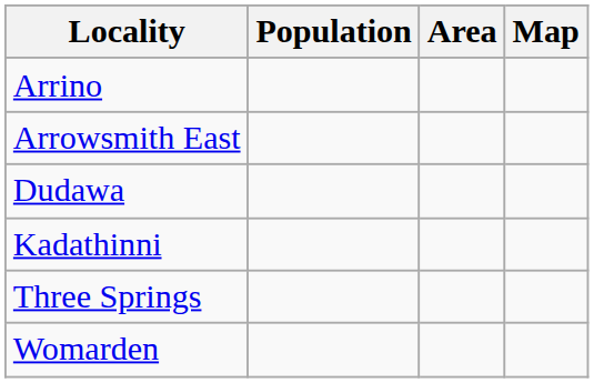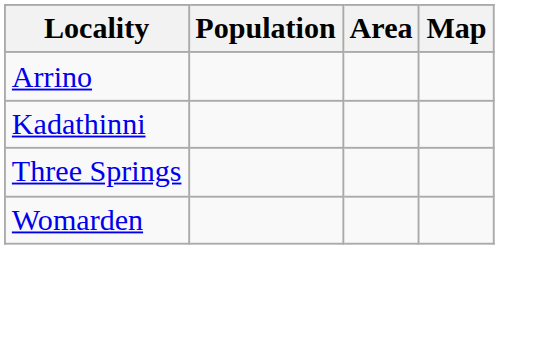 <table class="wikitable sortable">
 <tr>
 <th>Locality</th>
 <th data-sort-type=number>Population</th>
 <th data-sort-type=number>Area</th>
 <th>Map</th>
 </tr>
 <tr>
 <td><a href='#'>Arrino</a></td>
-<td></td>
-<td></td>
-<td></td>
-</tr>
-<tr>
-<td><a href='#'>Arrowsmith East</a></td>
-<td></td>
-<td></td>
-<td></td>
-</tr>
-<tr>
-<td><a href='#'>Dudawa</a></td>
 <td></td>
 <td></td>
 <td></td>
 </tr>
 <tr>
 <td><a href='#'>Kadathinni</a></td>
 <td></td>
 <td></td>
 <td></td>
 </tr>
 <tr>
 <td><a href='#'>Three Springs</a></td>
 <td></td>
 <td></td>
 <td></td>
 </tr>
 <tr>
 <td><a href='#'>Womarden</a></td>
 <td></td>
 <td></td>
 <td></td>
 </tr>
 </table>
